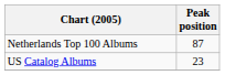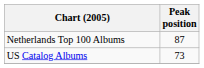 <table class="wikitable sortable" border="1">
 <tr>
 <th scope="col" style="width:15em;">Chart (2005)</th>
 <th scope="col">Peak<br>position</th>
 </tr>
 <tr>
 <td>Netherlands Top 100 Albums</td>
 <td style="text-align:center;">87</td>
 </tr>
 <tr>
 <td>US <a href='#'>Catalog Albums</a></td>
-<td style="text-align:center;">23</td>
+<td style="text-align:center;">73</td>
 </tr>
 <tr>
 </tr>
 </table>
